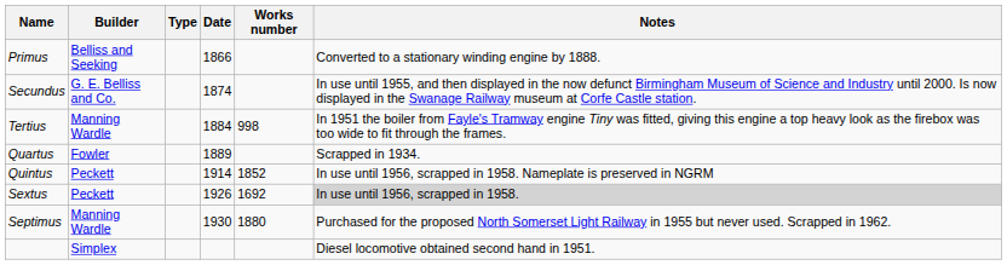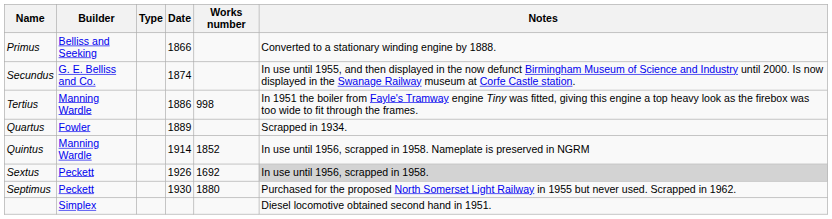 <table class="wikitable">
 <tr>
 <th>Name</th>
 <th>Builder</th>
 <th>Type</th>
 <th>Date</th>
 <th>Works number</th>
 <th>Notes</th>
 </tr>
 <tr>
 <td><em>Primus</em></td>
 <td><a href='#'>Belliss and Seeking</a></td>
 <td></td>
 <td>1866</td>
 <td></td>
 <td>Converted to a stationary winding engine by 1888.</td>
 </tr>
 <tr>
 <td><em>Secundus</em></td>
 <td><a href='#'>G. E. Belliss and Co.</a></td>
 <td></td>
 <td>1874</td>
 <td></td>
 <td>In use until 1955, and then displayed in the now defunct <a href='#'>Birmingham Museum of Science and Industry</a> until 2000. Is now displayed in the <a href='#'>Swanage Railway</a> museum at <a href='#'>Corfe Castle station</a>.</td>
 </tr>
 <tr>
 <td><em>Tertius</em></td>
 <td><a href='#'>Manning Wardle</a></td>
 <td></td>
-<td>1884</td>
+<td>1886</td>
 <td>998</td>
 <td>In 1951 the boiler from <a href='#'>Fayle's Tramway</a> engine <em>Tiny</em> was fitted, giving this engine a top heavy look as the firebox was too wide to fit through the frames.</td>
 </tr>
 <tr>
 <td><em>Quartus</em></td>
 <td><a href='#'>Fowler</a></td>
 <td></td>
 <td>1889</td>
 <td></td>
 <td>Scrapped in 1934.</td>
 </tr>
 <tr>
 <td><em>Quintus</em></td>
-<td><a href='#'>Peckett</a></td>
+<td><a href='#'>Manning Wardle</a></td>
 <td></td>
 <td>1914</td>
 <td>1852</td>
 <td>In use until 1956, scrapped in 1958. Nameplate is preserved in NGRM</td>
 </tr>
 <tr>
 <td><em>Sextus</em></td>
 <td><a href='#'>Peckett</a></td>
 <td></td>
 <td>1926</td>
 <td>1692</td>
 <td style="background: lightgrey;">In use until 1956, scrapped in 1958.</td>
 </tr>
 <tr>
 <td><em>Septimus</em></td>
-<td><a href='#'>Manning Wardle</a></td>
+<td><a href='#'>Peckett</a></td>
 <td></td>
 <td>1930</td>
 <td>1880</td>
 <td>Purchased for the proposed <a href='#'>North Somerset Light Railway</a> in 1955 but never used. Scrapped in 1962.</td>
 </tr>
 <tr>
 <td></td>
 <td><a href='#'>Simplex</a></td>
 <td></td>
 <td></td>
 <td></td>
 <td>Diesel locomotive obtained second hand in 1951.</td>
 </tr>
 </table>
